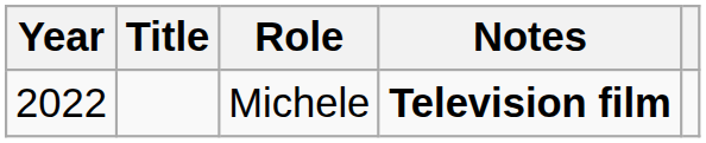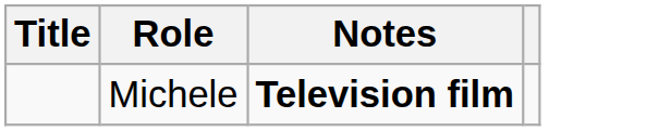 <table class="wikitable sortable">
 <tr>
-<th>Year</th>
 <th>Title</th>
 <th>Role</th>
 <th class="unsortable">Notes</th>
 <th class="unsortable"></th>
 </tr>
 <tr>
-<td>2022</td>
 <td><em></em></td>
 <td>Michele</td>
 <td><strong>Television film</strong></td>
 <td></td>
 </tr>
 </table>
